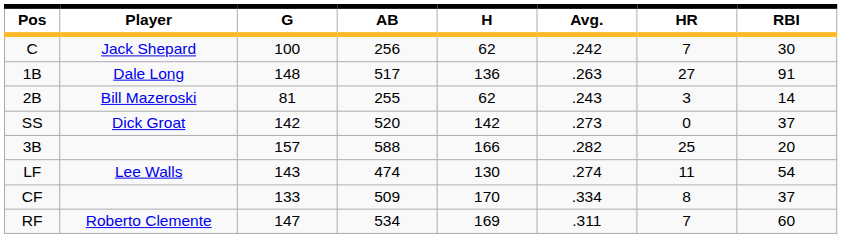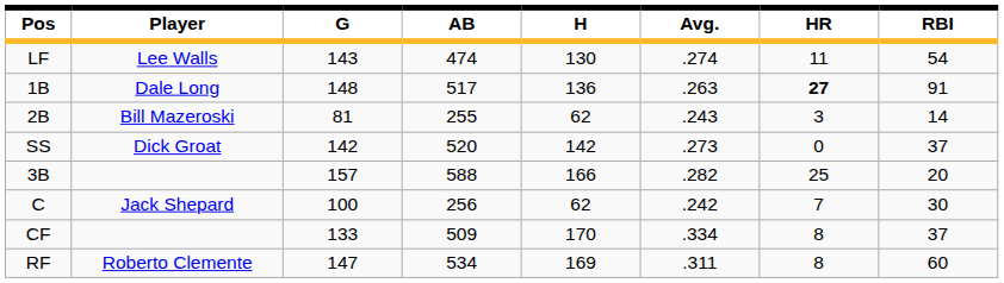 <table class="wikitable sortable">
 <tr>
 <th style="background:#FFFFFF; border-top:#000000 5px solid; border-bottom:#FDB827 5px solid;" width="5%">Pos</th>
 <th style="background:#FFFFFF; border-top:#000000 5px solid; border-bottom:#FDB827 5px solid;" width="16%">Player</th>
 <th style="background:#FFFFFF; border-top:#000000 5px solid; border-bottom:#FDB827 5px solid;" width="9%">G</th>
 <th style="background:#FFFFFF; border-top:#000000 5px solid; border-bottom:#FDB827 5px solid;" width="9%">AB</th>
 <th style="background:#FFFFFF; border-top:#000000 5px solid; border-bottom:#FDB827 5px solid;" width="9%">H</th>
 <th style="background:#FFFFFF; border-top:#000000 5px solid; border-bottom:#FDB827 5px solid;" width="9%">Avg.</th>
 <th style="background:#FFFFFF; border-top:#000000 5px solid; border-bottom:#FDB827 5px solid;" width="9%">HR</th>
 <th style="background:#FFFFFF; border-top:#000000 5px solid; border-bottom:#FDB827 5px solid;" width="9%">RBI</th>
 </tr>
 <tr align="center">
-<td>C</td>
-<td><a href='#'>Jack Shepard</a></td>
-<td>100</td>
-<td>256</td>
-<td>62</td>
-<td>.242</td>
-<td>7</td>
-<td>30</td>
+<td>LF</td>
+<td><a href='#'>Lee Walls</a></td>
+<td>143</td>
+<td>474</td>
+<td>130</td>
+<td>.274</td>
+<td>11</td>
+<td>54</td>
 </tr>
 <tr align="center">
 <td>1B</td>
 <td><a href='#'>Dale Long</a></td>
 <td>148</td>
 <td>517</td>
 <td>136</td>
 <td>.263</td>
-<td>27</td>
+<td><strong>27</strong></td>
 <td>91</td>
 </tr>
 <tr align="center">
 <td>2B</td>
 <td><a href='#'>Bill Mazeroski</a></td>
 <td>81</td>
 <td>255</td>
 <td>62</td>
 <td>.243</td>
 <td>3</td>
 <td>14</td>
 </tr>
 <tr align="center">
 <td>SS</td>
 <td><a href='#'>Dick Groat</a></td>
 <td>142</td>
 <td>520</td>
 <td>142</td>
 <td>.273</td>
 <td>0</td>
 <td>37</td>
 </tr>
 <tr align="center">
 <td>3B</td>
 <td></td>
 <td>157</td>
 <td>588</td>
 <td>166</td>
 <td>.282</td>
 <td>25</td>
 <td>20</td>
 </tr>
 <tr align="center">
-<td>LF</td>
-<td><a href='#'>Lee Walls</a></td>
-<td>143</td>
-<td>474</td>
-<td>130</td>
-<td>.274</td>
-<td>11</td>
-<td>54</td>
+<td>C</td>
+<td><a href='#'>Jack Shepard</a></td>
+<td>100</td>
+<td>256</td>
+<td>62</td>
+<td>.242</td>
+<td>7</td>
+<td>30</td>
 </tr>
 <tr align="center">
 <td>CF</td>
 <td></td>
 <td>133</td>
 <td>509</td>
 <td>170</td>
 <td>.334</td>
 <td>8</td>
 <td>37</td>
 </tr>
 <tr align="center">
 <td>RF</td>
 <td><a href='#'>Roberto Clemente</a></td>
 <td>147</td>
 <td>534</td>
 <td>169</td>
 <td>.311</td>
-<td>7</td>
+<td>8</td>
 <td>60</td>
 </tr>
 </table>
